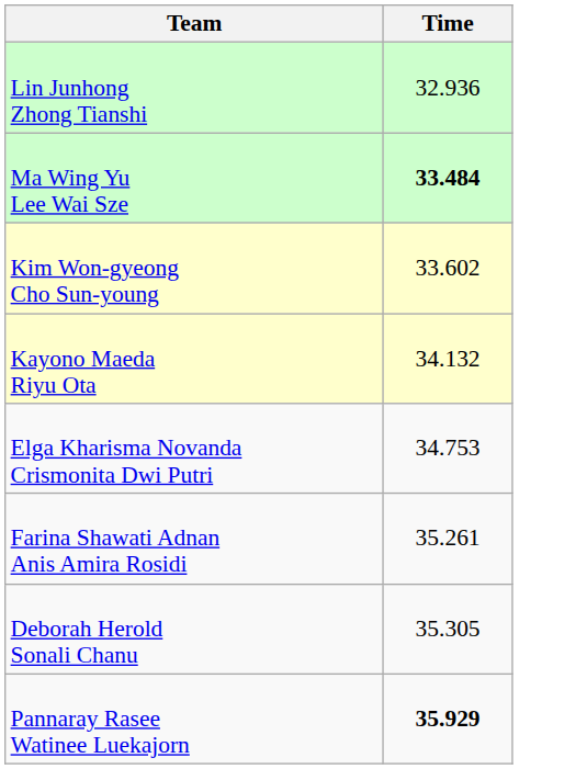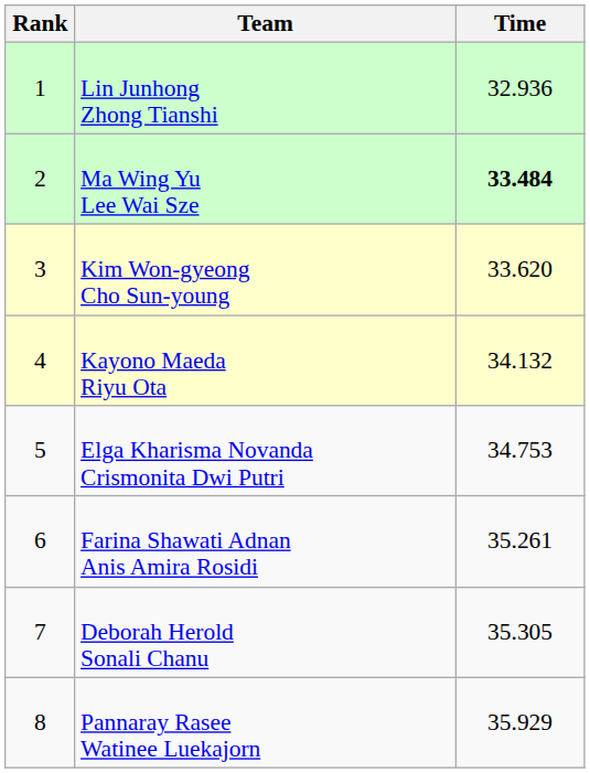 <table class=wikitable style="text-align:center">
 <tr>
+<th width=40>Rank</th>
 <th width=250>Team</th>
 <th width=80>Time</th>
 </tr>
 <tr bgcolor="ccffcc">
+<td>1</td>
 <td align=left><br><a href='#'>Lin Junhong</a><br><a href='#'>Zhong Tianshi</a></td>
 <td>32.936</td>
 </tr>
 <tr bgcolor="ccffcc">
+<td>2</td>
 <td align=left><br><a href='#'>Ma Wing Yu</a><br><a href='#'>Lee Wai Sze</a></td>
 <td><strong>33.484</strong></td>
 </tr>
 <tr bgcolor=ffffcc>
+<td>3</td>
 <td align=left><br><a href='#'>Kim Won-gyeong</a><br><a href='#'>Cho Sun-young</a></td>
-<td>33.602</td>
+<td>33.620</td>
 </tr>
 <tr bgcolor=ffffcc>
+<td>4</td>
 <td align=left><br><a href='#'>Kayono Maeda</a><br><a href='#'>Riyu Ota</a></td>
 <td>34.132</td>
 </tr>
 <tr>
+<td>5</td>
 <td align=left><br><a href='#'>Elga Kharisma Novanda</a><br><a href='#'>Crismonita Dwi Putri</a></td>
 <td>34.753</td>
 </tr>
 <tr>
+<td>6</td>
 <td align=left><br><a href='#'>Farina Shawati Adnan</a><br><a href='#'>Anis Amira Rosidi</a></td>
 <td>35.261</td>
 </tr>
 <tr>
+<td>7</td>
 <td align=left><br><a href='#'>Deborah Herold</a><br><a href='#'>Sonali Chanu</a></td>
 <td>35.305</td>
 </tr>
 <tr>
+<td>8</td>
 <td align=left><br><a href='#'>Pannaray Rasee</a><br><a href='#'>Watinee Luekajorn</a></td>
-<td><strong>35.929</strong></td>
+<td>35.929</td>
 </tr>
 </table>
